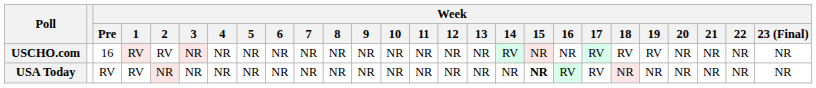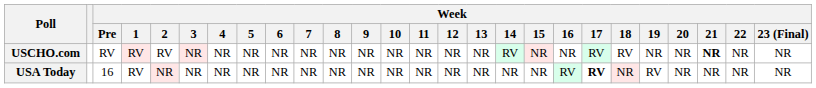 <table class="wikitable" style="white-space:nowrap;">
 <tr>
 <th scope="col" width="100" rowspan="2">Poll</th>
 <th rowspan="2"></th>
 <th colspan="25">Week</th>
 </tr>
 <tr>
 <th scope="col" width="30">Pre</th>
 <th scope="col" width="30">1</th>
 <th scope="col" width="30">2</th>
 <th scope="col" width="30">3</th>
 <th scope="col" width="30">4</th>
 <th scope="col" width="30">5</th>
 <th scope="col" width="30">6</th>
 <th scope="col" width="30">7</th>
 <th scope="col" width="30">8</th>
 <th scope="col" width="30">9</th>
 <th scope="col" width="30">10</th>
 <th scope="col" width="30">11</th>
 <th scope="col" width="30">12</th>
 <th scope="col" width="30">13</th>
 <th scope="col" width="30">14</th>
 <th scope="col" width="30">15</th>
 <th scope="col" width="30">16</th>
 <th scope="col" width="30">17</th>
 <th scope="col" width="30">18</th>
 <th scope="col" width="30">19</th>
 <th scope="col" width="30">20</th>
 <th scope="col" width="30">21</th>
 <th scope="col" width="30">22</th>
 <th scope="col" width="30">23 (Final)</th>
 </tr>
 <tr style="text-align:center;">
 <th>USCHO.com</th>
 <td bgcolor=FFFFFF></td>
-<td bgcolor=FFFFFF>16</td>
+<td bgcolor=FFFFFF>RV</td>
 <td bgcolor=FFE6E6>RV</td>
 <td bgcolor=FFFFFF>RV</td>
 <td bgcolor=FFE6E6>NR</td>
 <td bgcolor=FFFFFF>NR</td>
 <td bgcolor=FFFFFF>NR</td>
 <td bgcolor=FFFFFF>NR</td>
 <td bgcolor=FFFFFF>NR</td>
 <td bgcolor=FFFFFF>NR</td>
 <td bgcolor=FFFFFF>NR</td>
 <td bgcolor=FFFFFF>NR</td>
 <td bgcolor=FFFFFF>NR</td>
 <td bgcolor=FFFFFF>NR</td>
 <td bgcolor=FFFFFF>NR</td>
 <td bgcolor=D8FFEB>RV</td>
 <td bgcolor=FFE6E6>NR</td>
 <td bgcolor=FFFFFF>NR</td>
 <td bgcolor=D8FFEB>RV</td>
 <td bgcolor=FFFFFF>RV</td>
-<td bgcolor=FFFFFF>RV</td>
 <td bgcolor=FFFFFF>NR</td>
 <td bgcolor=FFFFFF>NR</td>
+<td bgcolor=FFFFFF><strong>NR</strong></td>
 <td bgcolor=FFFFFF>NR</td>
 <td bgcolor=FFFFFF>NR</td>
 </tr>
 <tr style="text-align:center;">
 <th>USA Today</th>
 <td bgcolor=FFFFFF></td>
-<td bgcolor=FFFFFF>RV</td>
+<td bgcolor=FFFFFF>16</td>
 <td bgcolor=FFFFFF>RV</td>
 <td bgcolor=FFE6E6>NR</td>
 <td bgcolor=FFFFFF>NR</td>
 <td bgcolor=FFFFFF>NR</td>
 <td bgcolor=FFFFFF>NR</td>
 <td bgcolor=FFFFFF>NR</td>
 <td bgcolor=FFFFFF>NR</td>
 <td bgcolor=FFFFFF>NR</td>
 <td bgcolor=FFFFFF>NR</td>
 <td bgcolor=FFFFFF>NR</td>
 <td bgcolor=FFFFFF>NR</td>
 <td bgcolor=FFFFFF>NR</td>
 <td bgcolor=FFFFFF>NR</td>
 <td bgcolor=FFFFFF>NR</td>
-<td bgcolor=FFFFFF><strong>NR</strong></td>
+<td bgcolor=FFFFFF>NR</td>
 <td bgcolor=D8FFEB>RV</td>
+<td bgcolor=FFFFFF><strong>RV</strong></td>
+<td bgcolor=FFE6E6>NR</td>
 <td bgcolor=FFFFFF>RV</td>
-<td bgcolor=FFE6E6>NR</td>
-<td bgcolor=FFFFFF>NR</td>
 <td bgcolor=FFFFFF>NR</td>
 <td bgcolor=FFFFFF>NR</td>
 <td bgcolor=FFFFFF>NR</td>
 <td bgcolor=FFFFFF>NR</td>
 </tr>
 </table>
